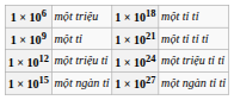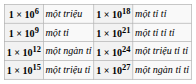 <table class="wikitable" frame=void style="white-space: nowrap;">
 <tr>
 <th>1 × 10<sup>6</sup></th>
 <td><em>một triệu</em></td>
 <th>1 × 10<sup>18</sup></th>
 <td><em>một tỉ tỉ</em></td>
 </tr>
 <tr>
 <th>1 × 10<sup>9</sup></th>
 <td><em>một tỉ</em></td>
 <th>1 × 10<sup>21</sup></th>
 <td><em>một tỉ tỉ tỉ</em></td>
 </tr>
 <tr>
 <th>1 × 10<sup>12</sup></th>
-<td><em>một triệu tỉ</em></td>
+<td><em>một ngàn tỉ</em></td>
 <th>1 × 10<sup>24</sup></th>
 <td><em>một triệu tỉ tỉ</em></td>
 </tr>
 <tr>
 <th>1 × 10<sup>15</sup></th>
-<td><em>một ngàn tỉ</em></td>
+<td><em>một triệu tỉ</em></td>
 <th>1 × 10<sup>27</sup></th>
 <td><em>một ngàn tỉ tỉ</em></td>
 </tr>
 </table>
